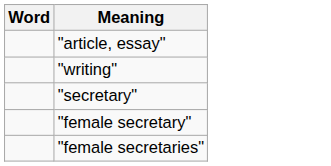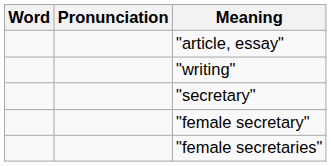 <table class="wikitable">
 <tr>
 <th>Word</th>
+<th>Pronunciation</th>
 <th>Meaning</th>
 </tr>
 <tr>
 <td></td>
+<td style="text-align: left;"></td>
 <td>"article, essay"</td>
 </tr>
 <tr>
 <td></td>
+<td style="text-align: left;"></td>
 <td>"writing"</td>
 </tr>
 <tr>
 <td></td>
+<td style="text-align: left;"></td>
 <td>"secretary"</td>
 </tr>
 <tr>
 <td></td>
+<td style="text-align: left;"></td>
 <td>"female secretary"</td>
 </tr>
 <tr>
 <td></td>
+<td style="text-align: left;"></td>
 <td>"female secretaries"</td>
 </tr>
 </table>
